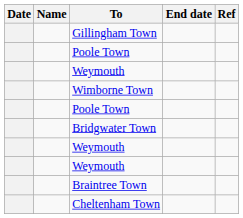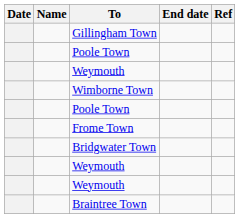 <table class="wikitable sortable plainrowheaders">
 <tr>
 <th scope=col>Date</th>
 <th scope=col>Name</th>
 <th scope=col>To</th>
 <th scope=col>End date</th>
 <th scope=col class=unsortable>Ref</th>
 </tr>
 <tr>
 <th scope=row></th>
 <td></td>
 <td><a href='#'>Gillingham Town</a></td>
 <td></td>
 <td style="text-align:center;"></td>
 </tr>
 <tr>
 <th scope=row></th>
 <td></td>
 <td><a href='#'>Poole Town</a></td>
 <td></td>
 <td style="text-align:center;"></td>
 </tr>
 <tr>
 <th scope=row></th>
 <td></td>
 <td><a href='#'>Weymouth</a></td>
 <td></td>
 <td style="text-align:center;"></td>
 </tr>
 <tr>
 <th scope=row></th>
 <td></td>
 <td><a href='#'>Wimborne Town</a></td>
 <td></td>
 <td style="text-align:center;"></td>
 </tr>
 <tr>
 <th scope=row></th>
 <td></td>
 <td><a href='#'>Poole Town</a></td>
 <td></td>
 <td style="text-align:center;"></td>
 </tr>
 <tr>
 <th scope=row></th>
 <td></td>
+<td><a href='#'>Frome Town</a></td>
+<td></td>
+<td style="text-align:center;"></td>
+</tr>
+<tr>
+<th scope=row></th>
+<td></td>
 <td><a href='#'>Bridgwater Town</a></td>
 <td></td>
 <td style="text-align:center;"></td>
 </tr>
 <tr>
 <th scope=row></th>
 <td></td>
 <td><a href='#'>Weymouth</a></td>
 <td></td>
 <td style="text-align:center;"></td>
 </tr>
 <tr>
 <th scope=row></th>
 <td></td>
 <td><a href='#'>Weymouth</a></td>
 <td></td>
 <td style="text-align:center;"></td>
 </tr>
 <tr>
 <th scope=row></th>
 <td></td>
 <td><a href='#'>Braintree Town</a></td>
 <td></td>
 <td style="text-align:center;"></td>
 </tr>
-<tr>
-<th scope=row></th>
-<td></td>
-<td><a href='#'>Cheltenham Town</a></td>
-<td></td>
-<td style="text-align:center;"></td>
-</tr>
 </table>
